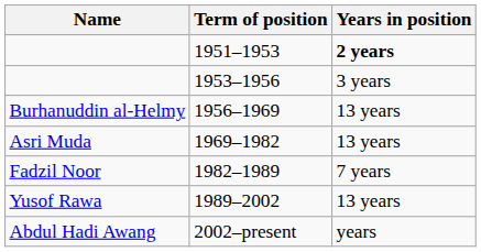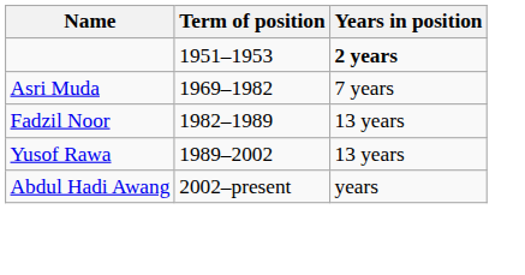 <table class=wikitable>
 <tr>
 <th>Name</th>
 <th>Term of position</th>
 <th>Years in position</th>
 </tr>
 <tr>
 <td></td>
 <td>1951–1953</td>
 <td><strong>2 years</strong></td>
 </tr>
 <tr>
-<td></td>
-<td>1953–1956</td>
-<td>3 years</td>
-</tr>
-<tr>
-<td><a href='#'>Burhanuddin al-Helmy</a></td>
-<td>1956–1969</td>
-<td>13 years</td>
-</tr>
-<tr>
 <td><a href='#'>Asri Muda</a></td>
 <td>1969–1982</td>
-<td>13 years</td>
+<td>7 years</td>
 </tr>
 <tr>
 <td><a href='#'>Fadzil Noor</a></td>
 <td>1982–1989</td>
-<td>7 years</td>
+<td>13 years</td>
 </tr>
 <tr>
 <td><a href='#'>Yusof Rawa</a></td>
 <td>1989–2002</td>
 <td>13 years</td>
 </tr>
 <tr>
 <td><a href='#'>Abdul Hadi Awang</a></td>
 <td>2002–present</td>
 <td> years</td>
 </tr>
 </table>
